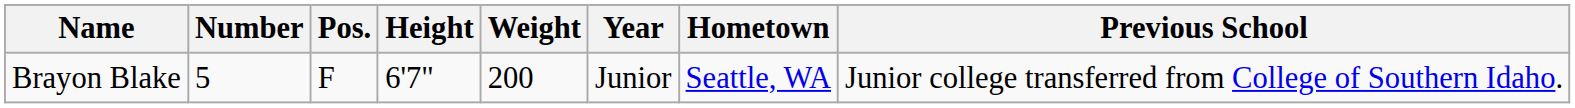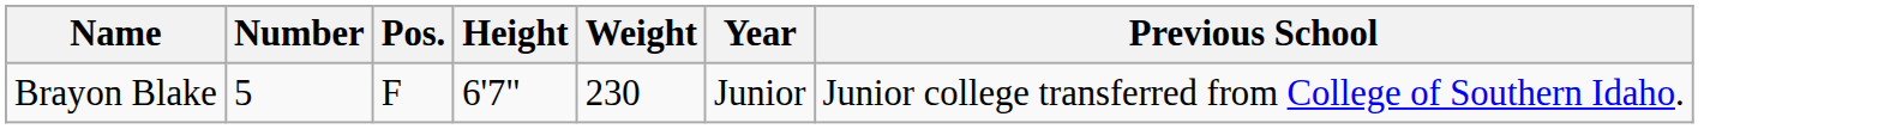 <table class="wikitable sortable" border="1">
 <tr>
 <th>Name</th>
 <th>Number</th>
 <th>Pos.</th>
 <th>Height</th>
 <th>Weight</th>
 <th>Year</th>
-<th>Hometown</th>
 <th class="unsortable">Previous School</th>
 </tr>
 <tr>
 <td>Brayon Blake</td>
 <td>5</td>
 <td>F</td>
 <td>6'7"</td>
-<td>200</td>
+<td>230</td>
 <td>Junior</td>
-<td><a href='#'>Seattle, WA</a></td>
 <td>Junior college transferred from <a href='#'>College of Southern Idaho</a>.</td>
 </tr>
 </table>
